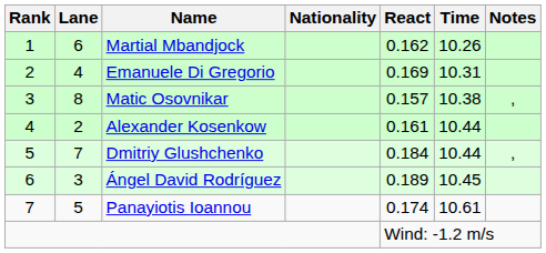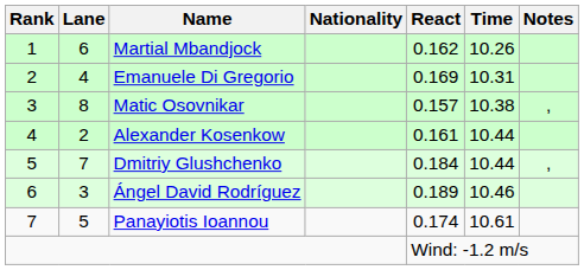 <table class="wikitable sortable" style="text-align:center">
 <tr>
 <th>Rank</th>
 <th>Lane</th>
 <th>Name</th>
 <th>Nationality</th>
 <th>React</th>
 <th>Time</th>
 <th>Notes</th>
 </tr>
 <tr bgcolor=ccffcc>
 <td>1</td>
 <td>6</td>
 <td align="left"><a href='#'>Martial Mbandjock</a></td>
 <td align=left></td>
 <td>0.162</td>
 <td>10.26</td>
 <td></td>
 </tr>
 <tr bgcolor=ccffcc>
 <td>2</td>
 <td>4</td>
 <td align="left"><a href='#'>Emanuele Di Gregorio</a></td>
 <td align=left></td>
 <td>0.169</td>
 <td>10.31</td>
 <td></td>
 </tr>
 <tr bgcolor=ccffcc>
 <td>3</td>
 <td>8</td>
 <td align="left"><a href='#'>Matic Osovnikar</a></td>
 <td align=left></td>
 <td>0.157</td>
 <td>10.38</td>
 <td>, </td>
 </tr>
 <tr bgcolor=ccffcc>
 <td>4</td>
 <td>2</td>
 <td align="left"><a href='#'>Alexander Kosenkow</a></td>
 <td align=left></td>
 <td>0.161</td>
 <td>10.44</td>
 <td></td>
 </tr>
 <tr bgcolor=ddffdd>
 <td>5</td>
 <td>7</td>
 <td align="left"><a href='#'>Dmitriy Glushchenko</a></td>
 <td align=left></td>
 <td>0.184</td>
 <td>10.44</td>
 <td>, </td>
 </tr>
 <tr bgcolor=ddffdd>
 <td>6</td>
 <td>3</td>
 <td align="left"><a href='#'>Ángel David Rodríguez</a></td>
 <td align=left></td>
 <td>0.189</td>
-<td>10.45</td>
+<td>10.46</td>
 <td></td>
 </tr>
 <tr>
 <td>7</td>
 <td>5</td>
 <td align="left"><a href='#'>Panayiotis Ioannou</a></td>
 <td align=left></td>
 <td>0.174</td>
 <td>10.61</td>
 <td></td>
 </tr>
 <tr>
 <td colspan=4></td>
 <td colspan=3 align=left>Wind: -1.2 m/s</td>
 </tr>
 </table>
